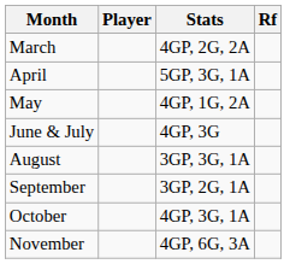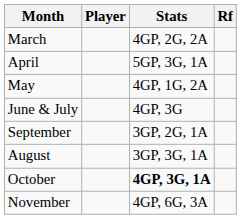 <table class="wikitable">
 <tr style="text-align:center;">
 <th>Month</th>
 <th>Player</th>
 <th>Stats</th>
 <th>Rf</th>
 </tr>
 <tr>
 <td>March</td>
 <td></td>
 <td>4GP, 2G, 2A</td>
 <td style="text-align:center;"></td>
 </tr>
 <tr>
 <td>April</td>
 <td></td>
 <td>5GP, 3G, 1A</td>
 <td style="text-align:center;"></td>
 </tr>
 <tr>
 <td>May</td>
 <td></td>
 <td>4GP, 1G, 2A</td>
 <td style="text-align:center;"></td>
 </tr>
 <tr>
 <td>June & July</td>
 <td></td>
 <td>4GP, 3G</td>
 <td style="text-align:center;"></td>
 </tr>
 <tr>
+<td>September</td>
+<td></td>
+<td>3GP, 2G, 1A</td>
+<td style="text-align:center;"></td>
+</tr>
+<tr>
 <td>August</td>
 <td></td>
 <td>3GP, 3G, 1A</td>
 <td style="text-align:center;"></td>
 </tr>
 <tr>
-<td>September</td>
-<td></td>
-<td>3GP, 2G, 1A</td>
-<td style="text-align:center;"></td>
-</tr>
-<tr>
 <td>October</td>
 <td></td>
-<td>4GP, 3G, 1A</td>
+<td><strong>4GP, 3G, 1A</strong></td>
 <td style="text-align:center;"></td>
 </tr>
 <tr>
 <td>November</td>
 <td></td>
 <td>4GP, 6G, 3A</td>
 <td style="text-align:center;"></td>
 </tr>
 </table>
